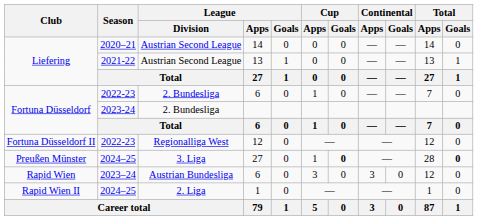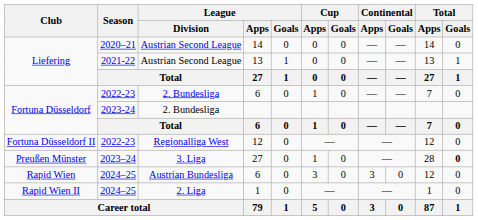 <table class=wikitable style=text-align:center>
 <tr>
 <th rowspan=2>Club</th>
 <th rowspan=2>Season</th>
 <th colspan=3>League</th>
 <th colspan=2>Cup</th>
 <th colspan=2>Continental</th>
 <th colspan=2>Total</th>
 </tr>
 <tr>
 <th>Division</th>
 <th>Apps</th>
 <th>Goals</th>
 <th>Apps</th>
 <th>Goals</th>
 <th>Apps</th>
 <th>Goals</th>
 <th>Apps</th>
 <th>Goals</th>
 </tr>
 <tr>
 <td rowspan="3"><a href='#'>Liefering</a></td>
 <td><a href='#'>2020–21</a></td>
 <td><a href='#'>Austrian Second League</a></td>
 <td>14</td>
 <td>0</td>
 <td>0</td>
 <td>0</td>
 <td>—</td>
 <td>—</td>
 <td>14</td>
 <td>0</td>
 </tr>
 <tr>
 <td><a href='#'>2021-22</a></td>
 <td>Austrian Second League</td>
 <td>13</td>
 <td>1</td>
 <td>0</td>
 <td>0</td>
 <td>—</td>
 <td>—</td>
 <td>13</td>
 <td>1</td>
 </tr>
 <tr>
 <th colspan="2">Total</th>
 <th>27</th>
 <th>1</th>
 <th>0</th>
 <th>0</th>
 <th>—</th>
 <th>—</th>
 <th>27</th>
 <th>1</th>
 </tr>
 <tr>
 <td rowspan="3"><a href='#'>Fortuna Düsseldorf</a></td>
 <td><a href='#'>2022-23</a></td>
 <td><a href='#'>2. Bundesliga</a></td>
 <td>6</td>
 <td>0</td>
 <td>1</td>
 <td>0</td>
 <td>—</td>
 <td>—</td>
 <td>7</td>
 <td>0</td>
 </tr>
 <tr>
 <td><a href='#'>2023-24</a></td>
 <td>2. Bundesliga</td>
 <td></td>
 <td></td>
 <td></td>
 <td></td>
 <td></td>
 <td></td>
 <td></td>
 <td></td>
 </tr>
 <tr>
 <th colspan="2">Total</th>
 <th>6</th>
 <th>0</th>
 <th>1</th>
 <th>0</th>
 <th>—</th>
 <th>—</th>
 <th>7</th>
 <th>0</th>
 </tr>
 <tr>
 <td><a href='#'>Fortuna Düsseldorf II</a></td>
 <td><a href='#'>2022-23</a></td>
 <td><a href='#'>Regionalliga West</a></td>
 <td>12</td>
 <td>0</td>
 <td colspan="2">—</td>
 <td colspan="2">—</td>
 <td>12</td>
 <td>0</td>
 </tr>
 <tr>
 <td><a href='#'>Preußen Münster</a></td>
-<td><a href='#'>2024–25</a></td>
+<td><a href='#'>2023–24</a></td>
 <td><a href='#'>3. Liga</a></td>
 <td>27</td>
 <td>0</td>
 <td>1</td>
-<td><strong>0</strong></td>
+<td>0</td>
 <td colspan="2">—</td>
 <td>28</td>
 <td><strong>0</strong></td>
 </tr>
 <tr>
 <td><a href='#'>Rapid Wien</a></td>
-<td><a href='#'>2023–24</a></td>
+<td><a href='#'>2024–25</a></td>
 <td><a href='#'>Austrian Bundesliga</a></td>
 <td>6</td>
 <td>0</td>
 <td>3</td>
 <td>0</td>
 <td>3</td>
 <td>0</td>
 <td>12</td>
 <td>0</td>
 </tr>
 <tr>
 <td><a href='#'>Rapid Wien II</a></td>
 <td><a href='#'>2024–25</a></td>
 <td><a href='#'>2. Liga</a></td>
 <td>1</td>
 <td>0</td>
 <td colspan="2">—</td>
 <td colspan="2">—</td>
 <td>1</td>
 <td>0</td>
 </tr>
 <tr>
 <th colspan="3">Career total</th>
 <th>79</th>
 <th>1</th>
 <th>5</th>
 <th>0</th>
 <th>3</th>
 <th>0</th>
 <th>87</th>
 <th>1</th>
 </tr>
 </table>
